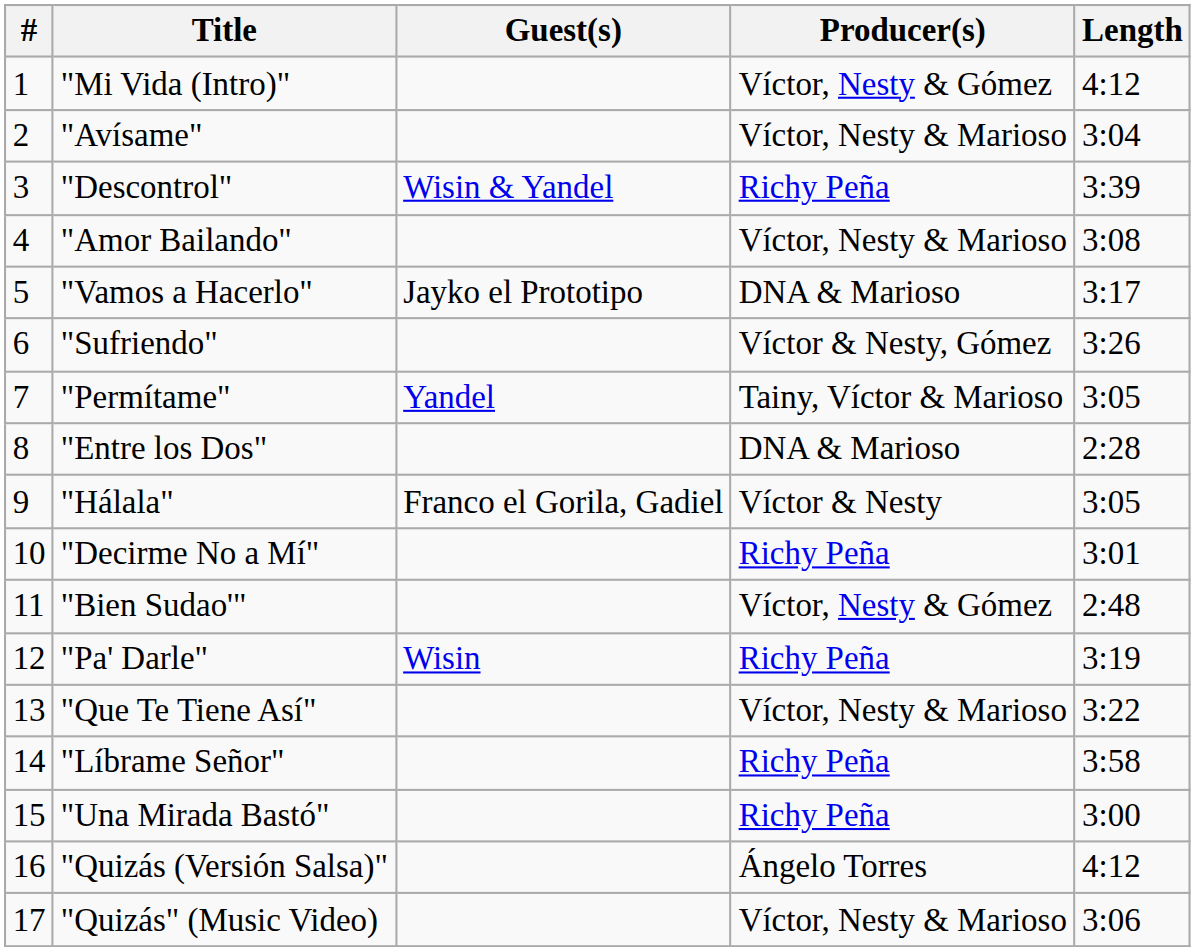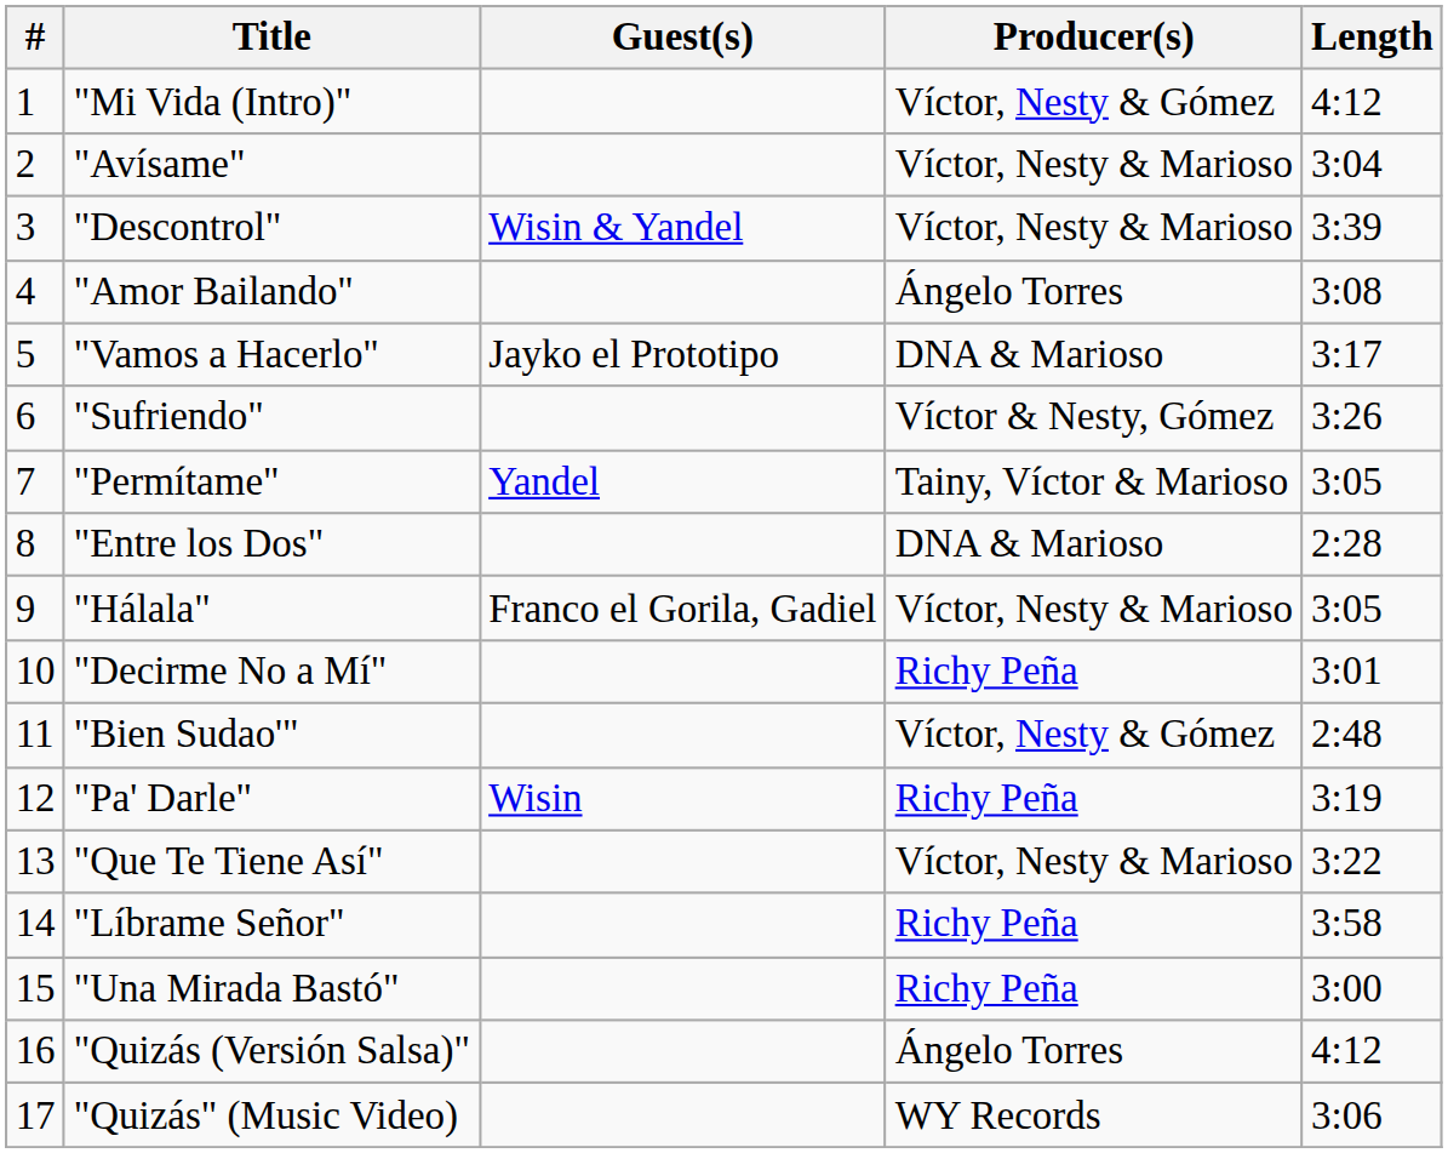 <table class="wikitable">
 <tr>
 <th align="center">#</th>
 <th align="center">Title</th>
 <th align="center">Guest(s)</th>
 <th align="center">Producer(s)</th>
 <th align="center">Length</th>
 </tr>
 <tr>
 <td>1</td>
 <td>"Mi Vida (Intro)"</td>
 <td></td>
 <td>Víctor, <a href='#'>Nesty</a> & Gómez</td>
 <td>4:12</td>
 </tr>
 <tr>
 <td>2</td>
 <td>"Avísame"</td>
 <td></td>
 <td>Víctor, Nesty & Marioso</td>
 <td>3:04</td>
 </tr>
 <tr>
 <td>3</td>
 <td>"Descontrol"</td>
 <td><a href='#'>Wisin & Yandel</a></td>
-<td><a href='#'>Richy Peña</a></td>
+<td>Víctor, Nesty & Marioso</td>
 <td>3:39</td>
 </tr>
 <tr>
 <td>4</td>
 <td>"Amor Bailando"</td>
 <td></td>
-<td>Víctor, Nesty & Marioso</td>
+<td>Ángelo Torres</td>
 <td>3:08</td>
 </tr>
 <tr>
 <td>5</td>
 <td>"Vamos a Hacerlo"</td>
 <td>Jayko el Prototipo</td>
 <td>DNA & Marioso</td>
 <td>3:17</td>
 </tr>
 <tr Víctor, Nesty & Marioso>
 <td>6</td>
 <td>"Sufriendo"</td>
 <td></td>
 <td>Víctor & Nesty, Gómez</td>
 <td>3:26</td>
 </tr>
 <tr>
 <td>7</td>
 <td>"Permítame"</td>
 <td><a href='#'>Yandel</a></td>
 <td>Tainy, Víctor & Marioso</td>
 <td>3:05</td>
 </tr>
 <tr>
 <td>8</td>
 <td>"Entre los Dos"</td>
 <td></td>
 <td>DNA & Marioso</td>
 <td>2:28</td>
 </tr>
 <tr>
 <td>9</td>
 <td>"Hálala"</td>
 <td>Franco el Gorila, Gadiel</td>
-<td>Víctor & Nesty</td>
+<td>Víctor, Nesty & Marioso</td>
 <td>3:05</td>
 </tr>
 <tr>
 <td>10</td>
 <td>"Decirme No a Mí"</td>
 <td></td>
 <td><a href='#'>Richy Peña</a></td>
 <td>3:01</td>
 </tr>
 <tr>
 <td>11</td>
 <td>"Bien Sudao'"</td>
 <td></td>
 <td>Víctor, <a href='#'>Nesty</a> & Gómez</td>
 <td>2:48</td>
 </tr>
 <tr>
 <td>12</td>
 <td>"Pa' Darle"</td>
 <td><a href='#'>Wisin</a></td>
 <td><a href='#'>Richy Peña</a></td>
 <td>3:19</td>
 </tr>
 <tr>
 <td>13</td>
 <td>"Que Te Tiene Así"</td>
 <td></td>
 <td>Víctor, Nesty & Marioso</td>
 <td>3:22</td>
 </tr>
 <tr>
 <td>14</td>
 <td>"Líbrame Señor"</td>
 <td></td>
 <td><a href='#'>Richy Peña</a></td>
 <td>3:58</td>
 </tr>
 <tr>
 <td>15</td>
 <td>"Una Mirada Bastó"</td>
 <td></td>
 <td><a href='#'>Richy Peña</a></td>
 <td>3:00</td>
 </tr>
 <tr>
 <td>16</td>
 <td>"Quizás (Versión Salsa)"</td>
 <td></td>
 <td>Ángelo Torres</td>
 <td>4:12</td>
 </tr>
 <tr>
 <td>17</td>
 <td>"Quizás" (Music Video)</td>
 <td></td>
-<td>Víctor, Nesty & Marioso</td>
+<td>WY Records</td>
 <td>3:06</td>
 </tr>
 <tr>
 </tr>
 </table>
